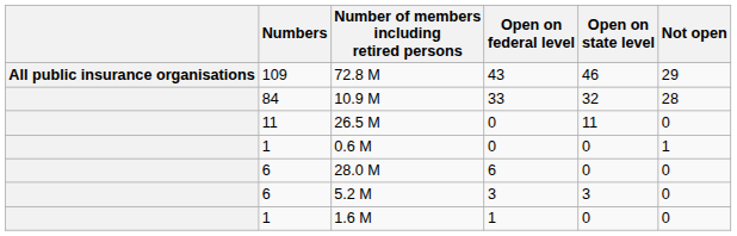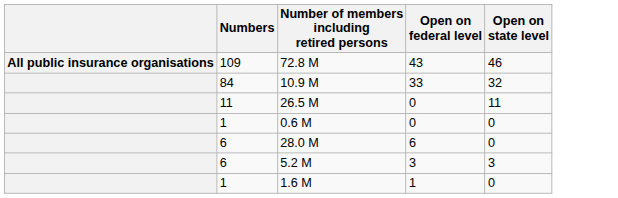 <table class="wikitable">
 <tr>
 <th></th>
 <th>Numbers</th>
 <th>Number of members <br>including<br> retired persons</th>
 <th>Open on<br> federal level</th>
 <th>Open on<br> state level</th>
-<th>Not open</th>
 </tr>
 <tr>
 <th>All public insurance organisations</th>
 <td>109</td>
 <td>72.8 M</td>
 <td>43</td>
 <td>46</td>
-<td>29</td>
 </tr>
 <tr>
 <th></th>
 <td>84</td>
 <td>10.9 M</td>
 <td>33</td>
 <td>32</td>
-<td>28</td>
 </tr>
 <tr>
 <th></th>
 <td>11</td>
 <td>26.5 M</td>
 <td>0</td>
 <td>11</td>
-<td>0</td>
 </tr>
 <tr>
 <th></th>
 <td>1</td>
 <td>0.6 M</td>
 <td>0</td>
 <td>0</td>
-<td>1</td>
 </tr>
 <tr>
 <th></th>
 <td>6</td>
 <td>28.0 M</td>
 <td>6</td>
-<td>0</td>
 <td>0</td>
 </tr>
 <tr>
 <th></th>
 <td>6</td>
 <td>5.2 M</td>
 <td>3</td>
 <td>3</td>
-<td>0</td>
 </tr>
 <tr>
 <th></th>
 <td>1</td>
 <td>1.6 M</td>
 <td>1</td>
 <td>0</td>
-<td>0</td>
 </tr>
 </table>
